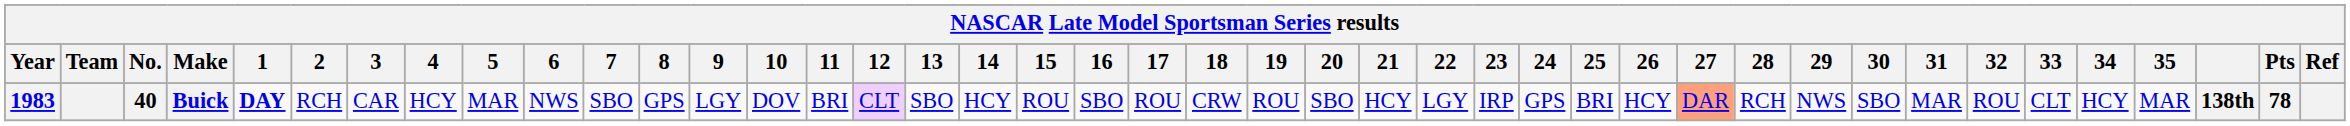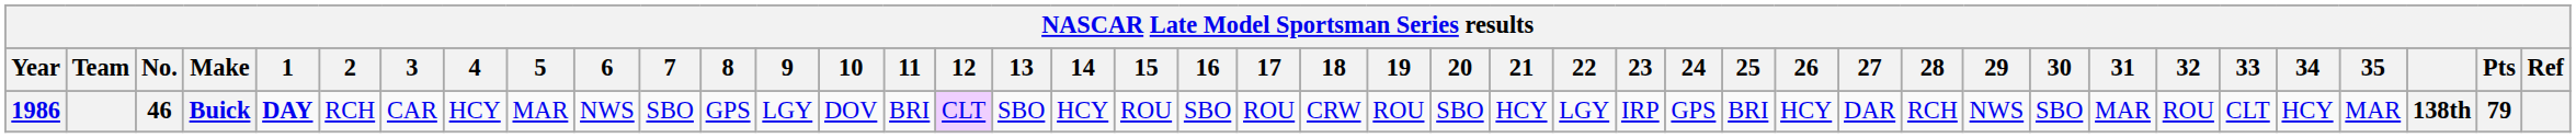 <table class="wikitable" style="text-align:center; font-size:75%">
 <tr>
 <th colspan=42><a href='#'>NASCAR</a> <a href='#'>Late Model Sportsman Series</a> results</th>
 </tr>
 <tr>
 <th>Year</th>
 <th>Team</th>
 <th>No.</th>
 <th>Make</th>
 <th>1</th>
 <th>2</th>
 <th>3</th>
 <th>4</th>
 <th>5</th>
 <th>6</th>
 <th>7</th>
 <th>8</th>
 <th>9</th>
 <th>10</th>
 <th>11</th>
 <th>12</th>
 <th>13</th>
 <th>14</th>
 <th>15</th>
 <th>16</th>
 <th>17</th>
 <th>18</th>
 <th>19</th>
 <th>20</th>
 <th>21</th>
 <th>22</th>
 <th>23</th>
 <th>24</th>
 <th>25</th>
 <th>26</th>
 <th>27</th>
 <th>28</th>
 <th>29</th>
 <th>30</th>
 <th>31</th>
 <th>32</th>
 <th>33</th>
 <th>34</th>
 <th>35</th>
 <th></th>
 <th>Pts</th>
 <th>Ref</th>
 </tr>
 <tr>
-<th><a href='#'>1983</a></th>
+<th><a href='#'>1986</a></th>
 <th></th>
-<th>40</th>
+<th>46</th>
 <th><a href='#'>Buick</a></th>
 <td><strong><a href='#'>DAY</a></strong></td>
 <td><a href='#'>RCH</a></td>
 <td><a href='#'>CAR</a></td>
 <td><a href='#'>HCY</a></td>
 <td><a href='#'>MAR</a></td>
 <td><a href='#'>NWS</a></td>
 <td><a href='#'>SBO</a></td>
 <td><a href='#'>GPS</a></td>
 <td><a href='#'>LGY</a></td>
 <td><a href='#'>DOV</a></td>
 <td><a href='#'>BRI</a></td>
 <td style="background:#EFCFFF;"><a href='#'>CLT</a><br></td>
 <td><a href='#'>SBO</a></td>
 <td><a href='#'>HCY</a></td>
 <td><a href='#'>ROU</a></td>
 <td><a href='#'>SBO</a></td>
 <td><a href='#'>ROU</a></td>
 <td><a href='#'>CRW</a></td>
 <td><a href='#'>ROU</a></td>
 <td><a href='#'>SBO</a></td>
 <td><a href='#'>HCY</a></td>
 <td><a href='#'>LGY</a></td>
 <td><a href='#'>IRP</a></td>
 <td><a href='#'>GPS</a></td>
 <td><a href='#'>BRI</a></td>
 <td><a href='#'>HCY</a></td>
-<td style="background: lightsalmon;"><a href='#'>DAR</a></td>
+<td><a href='#'>DAR</a></td>
 <td><a href='#'>RCH</a></td>
 <td><a href='#'>NWS</a></td>
 <td><a href='#'>SBO</a></td>
 <td><a href='#'>MAR</a></td>
 <td><a href='#'>ROU</a></td>
 <td><a href='#'>CLT</a></td>
 <td><a href='#'>HCY</a></td>
 <td><a href='#'>MAR</a></td>
 <th>138th</th>
-<th>78</th>
+<th>79</th>
 <th></th>
 </tr>
 </table>
